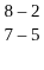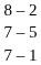 <table style="text-align:center">
 <tr>
 <th width=200></th>
 <th width=100></th>
 <th width=200></th>
 </tr>
 <tr>
 <td align=right><strong></strong></td>
 <td>8 – 2</td>
 <td align=left></td>
 </tr>
 <tr>
 <td align=right><strong></strong></td>
 <td>7 – 5</td>
 <td align=left></td>
 </tr>
+<tr>
+<td align=right><strong></strong></td>
+<td>7 – 1</td>
+<td align=left></td>
+</tr>
 </table>
